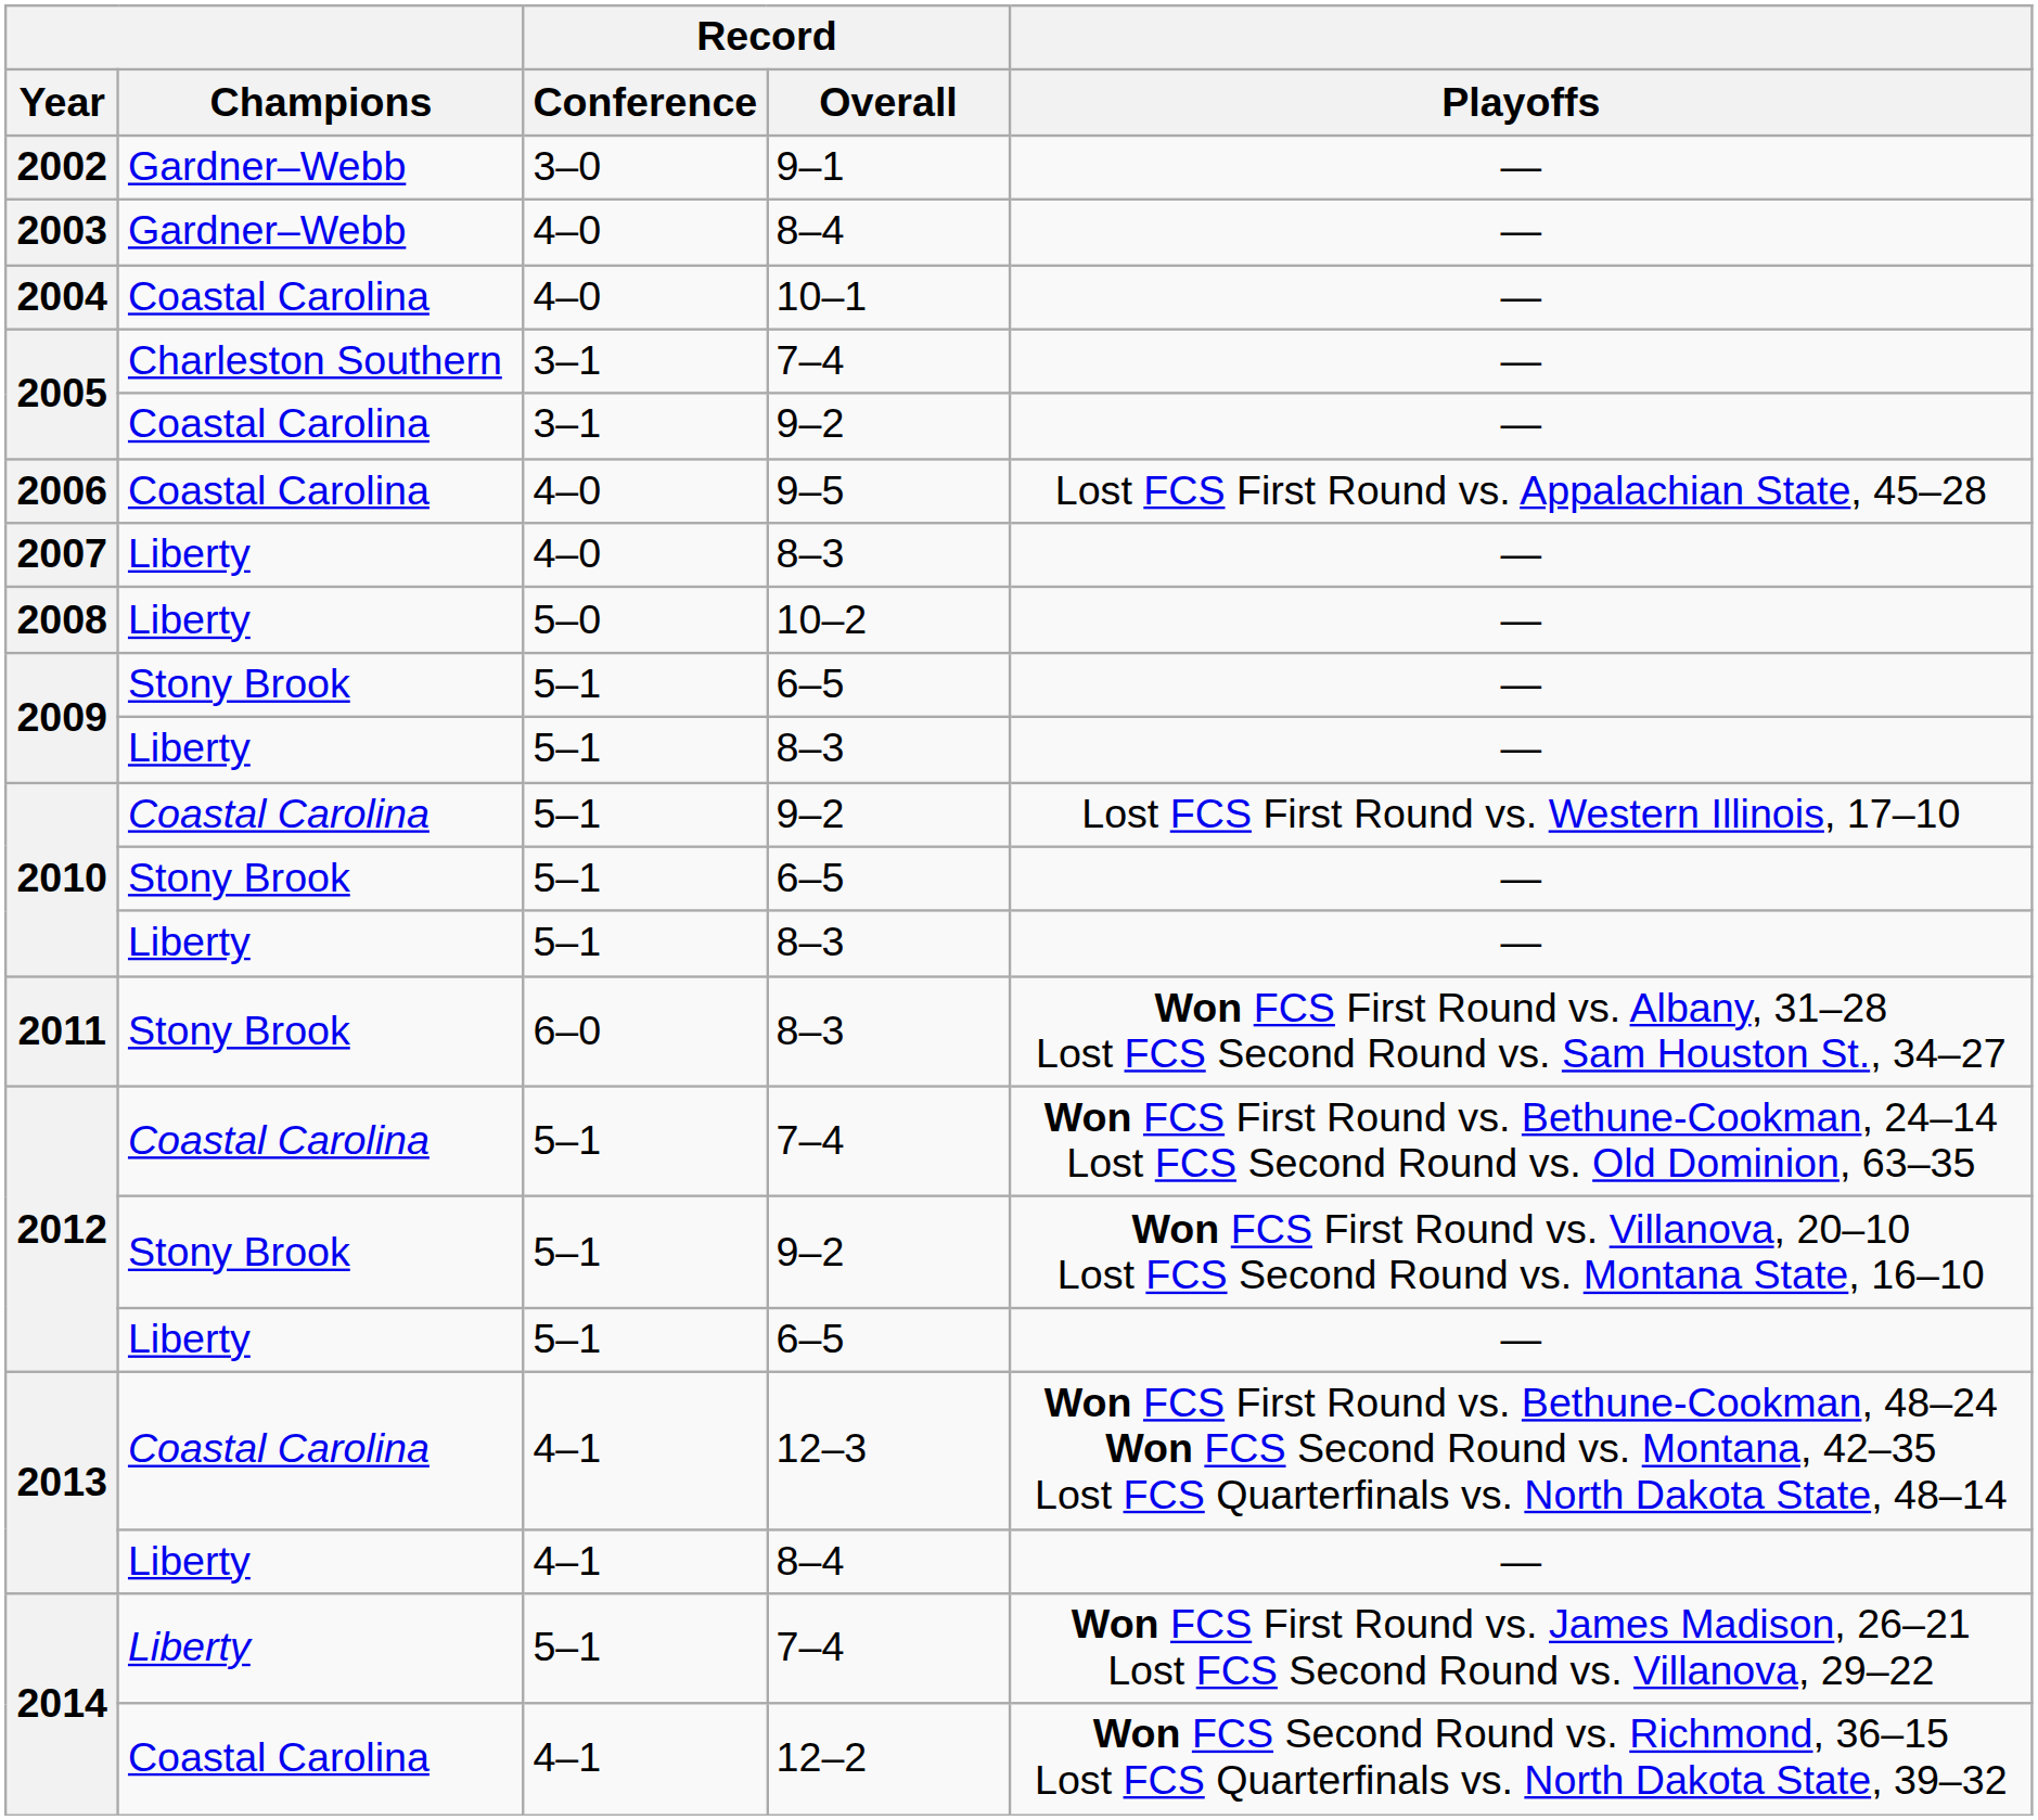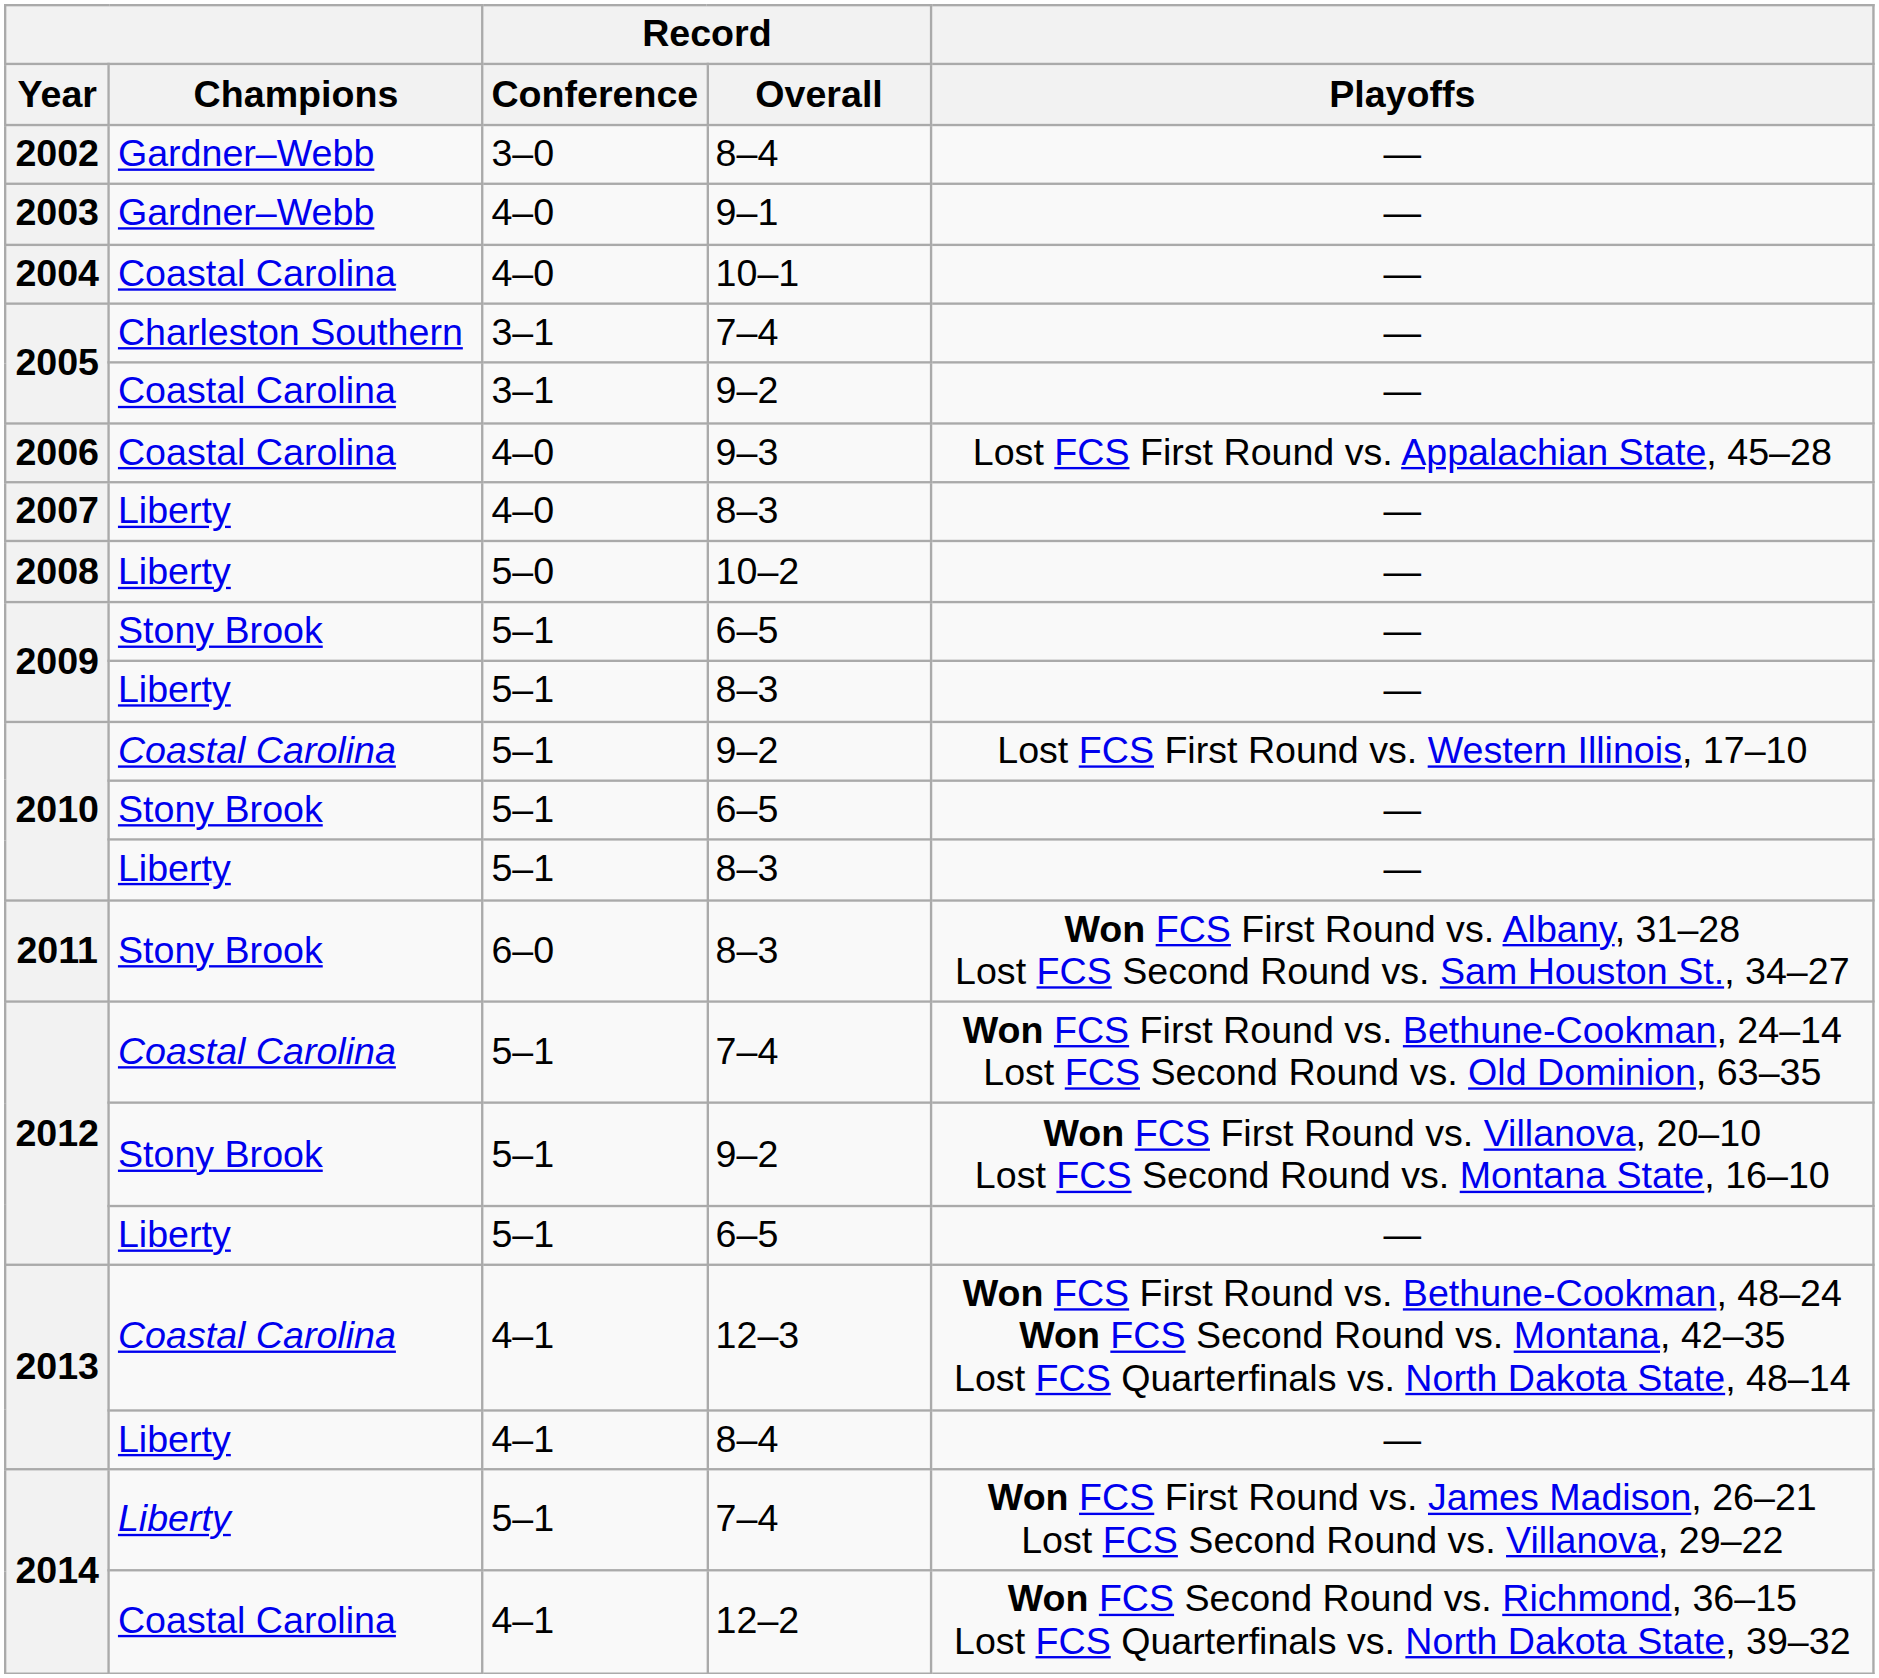 <table class="wikitable">
 <tr>
 <th colspan=2></th>
 <th colspan=2>Record</th>
 <th></th>
 </tr>
 <tr align="left">
 <th>Year</th>
 <th>Champions</th>
 <th style="width:12%;">Conference</th>
 <th style="width:12%;">Overall</th>
 <th>Playoffs</th>
 </tr>
 <tr align="left">
 <th>2002</th>
 <td><a href='#'>Gardner–Webb</a></td>
 <td>3–0</td>
-<td>9–1</td>
+<td>8–4</td>
 <td style="text-align:center;">—</td>
 </tr>
 <tr align="left">
 <th>2003</th>
 <td><a href='#'>Gardner–Webb</a></td>
 <td>4–0</td>
-<td>8–4</td>
+<td>9–1</td>
 <td style="text-align:center;">—</td>
 </tr>
 <tr align="left">
 <th>2004</th>
 <td><a href='#'>Coastal Carolina</a></td>
 <td>4–0</td>
 <td>10–1</td>
 <td style="text-align:center;">—</td>
 </tr>
 <tr align="left">
 <th rowspan=2>2005</th>
 <td><a href='#'>Charleston Southern</a></td>
 <td>3–1</td>
 <td>7–4</td>
 <td style="text-align:center;">—</td>
 </tr>
 <tr align="left">
 <td><a href='#'>Coastal Carolina</a></td>
 <td>3–1</td>
 <td>9–2</td>
 <td style="text-align:center;">—</td>
 </tr>
 <tr align="left">
 <th>2006</th>
 <td><a href='#'>Coastal Carolina</a></td>
 <td>4–0</td>
-<td>9–5</td>
+<td>9–3</td>
 <td style="text-align:center;">Lost <a href='#'>FCS</a> First Round vs. <a href='#'>Appalachian State</a>, 45–28</td>
 </tr>
 <tr align="left">
 <th>2007</th>
 <td><a href='#'>Liberty</a></td>
 <td>4–0</td>
 <td>8–3</td>
 <td style="text-align:center;">—</td>
 </tr>
 <tr align="left">
 <th>2008</th>
 <td><a href='#'>Liberty</a></td>
 <td>5–0</td>
 <td>10–2</td>
 <td style="text-align:center;">—</td>
 </tr>
 <tr align="left">
 <th rowspan=2>2009</th>
 <td><a href='#'>Stony Brook</a></td>
 <td>5–1</td>
 <td>6–5</td>
 <td style="text-align:center;">—</td>
 </tr>
 <tr align="left">
 <td><a href='#'>Liberty</a></td>
 <td>5–1</td>
 <td>8–3</td>
 <td style="text-align:center;">—</td>
 </tr>
 <tr align="left">
 <th rowspan=3>2010</th>
 <td><em><a href='#'>Coastal Carolina</a></em></td>
 <td>5–1</td>
 <td>9–2</td>
 <td style="text-align:center;">Lost <a href='#'>FCS</a> First Round vs. <a href='#'>Western Illinois</a>, 17–10</td>
 </tr>
 <tr align="left">
 <td><a href='#'>Stony Brook</a></td>
 <td>5–1</td>
 <td>6–5</td>
 <td style="text-align:center;">—</td>
 </tr>
 <tr align="left">
 <td><a href='#'>Liberty</a></td>
 <td>5–1</td>
 <td>8–3</td>
 <td style="text-align:center;">—</td>
 </tr>
 <tr align="left">
 <th>2011</th>
 <td><a href='#'>Stony Brook</a></td>
 <td>6–0</td>
 <td>8–3</td>
 <td style="text-align:center;"><strong>Won</strong> <a href='#'>FCS</a> First Round vs. <a href='#'>Albany</a>, 31–28<br>Lost <a href='#'>FCS</a> Second Round vs. <a href='#'>Sam Houston St.</a>, 34–27</td>
 </tr>
 <tr align="left">
 <th rowspan=3>2012</th>
 <td><em><a href='#'>Coastal Carolina</a></em></td>
 <td>5–1</td>
 <td>7–4</td>
 <td style="text-align:center;"><strong>Won</strong> <a href='#'>FCS</a> First Round vs. <a href='#'>Bethune-Cookman</a>, 24–14<br>Lost <a href='#'>FCS</a> Second Round vs. <a href='#'>Old Dominion</a>, 63–35</td>
 </tr>
 <tr align="left">
 <td><a href='#'>Stony Brook</a></td>
 <td>5–1</td>
 <td>9–2</td>
 <td style="text-align:center;"><strong>Won</strong> <a href='#'>FCS</a> First Round vs. <a href='#'>Villanova</a>, 20–10<br>Lost <a href='#'>FCS</a> Second Round vs. <a href='#'>Montana State</a>, 16–10</td>
 </tr>
 <tr align="left">
 <td><a href='#'>Liberty</a></td>
 <td>5–1</td>
 <td>6–5</td>
 <td style="text-align:center;">—</td>
 </tr>
 <tr align="left">
 <th rowspan=2>2013</th>
 <td><em><a href='#'>Coastal Carolina</a></em></td>
 <td>4–1</td>
 <td>12–3</td>
 <td style="text-align:center;"><strong>Won</strong> <a href='#'>FCS</a> First Round vs. <a href='#'>Bethune-Cookman</a>, 48–24<br><strong>Won</strong> <a href='#'>FCS</a> Second Round vs. <a href='#'>Montana</a>, 42–35<br>Lost <a href='#'>FCS</a> Quarterfinals vs. <a href='#'>North Dakota State</a>, 48–14</td>
 </tr>
 <tr align="left">
 <td><a href='#'>Liberty</a></td>
 <td>4–1</td>
 <td>8–4</td>
 <td style="text-align:center;">—</td>
 </tr>
 <tr align="left">
 <th rowspan=2>2014</th>
 <td><em><a href='#'>Liberty</a></em></td>
 <td>5–1</td>
 <td>7–4</td>
 <td style="text-align:center;"><strong>Won</strong> <a href='#'>FCS</a> First Round vs. <a href='#'>James Madison</a>, 26–21<br>Lost <a href='#'>FCS</a> Second Round vs. <a href='#'>Villanova</a>, 29–22</td>
 </tr>
 <tr align="left">
 <td><a href='#'>Coastal Carolina</a></td>
 <td>4–1</td>
 <td>12–2</td>
 <td style="text-align:center;"><strong>Won</strong> <a href='#'>FCS</a> Second Round vs. <a href='#'>Richmond</a>, 36–15<br>Lost <a href='#'>FCS</a> Quarterfinals vs. <a href='#'>North Dakota State</a>, 39–32</td>
 </tr>
 </table>
